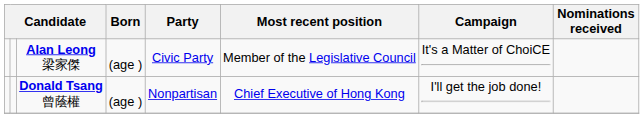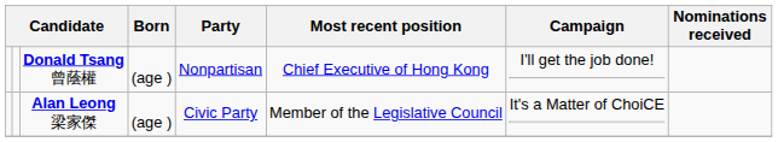 <table class="wikitable sortable" style="text-align:center;">
 <tr>
 <th colspan=3>Candidate</th>
 <th>Born</th>
 <th>Party</th>
 <th>Most recent position</th>
 <th>Campaign</th>
 <th width=100px>Nominations<br>received</th>
 </tr>
 <tr>
 <td bgcolor=></td>
 <td></td>
+<td><strong><a href='#'>Donald Tsang</a></strong><br>曾蔭權</td>
+<td><br>(age )</td>
+<td><a href='#'>Nonpartisan</a><br></td>
+<td><a href='#'>Chief Executive of Hong Kong</a><br></td>
+<td>I'll get the job done!<hr> </td>
+<td></td>
+</tr>
+<tr>
+<td bgcolor=></td>
+<td></td>
 <td><strong><a href='#'>Alan Leong</a></strong><br>梁家傑</td>
 <td><br>(age )</td>
 <td><a href='#'>Civic Party</a><br></td>
 <td>Member of the <a href='#'>Legislative Council</a><br></td>
 <td>It's a Matter of ChoiCE<hr> </td>
 <td></td>
 </tr>
 <tr>
-<td bgcolor=></td>
-<td></td>
-<td><strong><a href='#'>Donald Tsang</a></strong><br>曾蔭權</td>
-<td><br>(age )</td>
-<td><a href='#'>Nonpartisan</a><br></td>
-<td><a href='#'>Chief Executive of Hong Kong</a><br></td>
-<td>I'll get the job done!<hr> </td>
-<td></td>
-</tr>
-<tr>
 </tr>
 </table>
